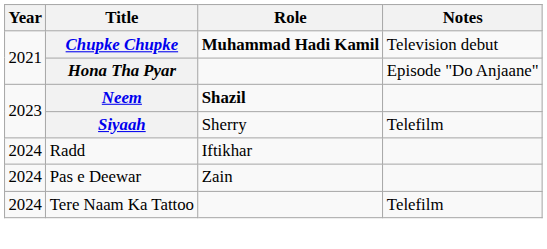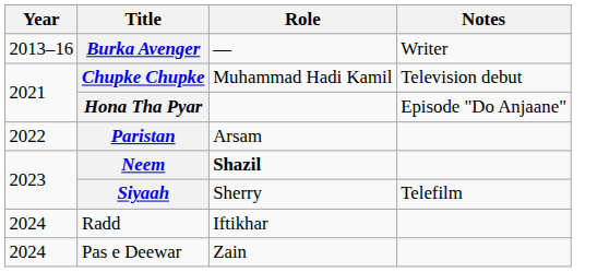 <table Class="wikitable plainrowheaders">
 <tr>
 <th>Year</th>
 <th>Title</th>
 <th>Role</th>
 <th>Notes</th>
 </tr>
 <tr>
+<td>2013–16</td>
+<th scope=row><em><a href='#'>Burka Avenger</a></em></th>
+<td>—</td>
+<td>Writer</td>
+</tr>
+<tr>
 <td rowspan="2">2021</td>
 <th scope=row><em><a href='#'>Chupke Chupke</a></em></th>
-<td><strong>Muhammad Hadi Kamil</strong></td>
+<td>Muhammad Hadi Kamil</td>
 <td>Television debut</td>
 </tr>
 <tr>
 <th scope=row><em>Hona Tha Pyar</em></th>
 <td></td>
 <td>Episode "Do Anjaane"</td>
+</tr>
+<tr>
+<td>2022</td>
+<th scope=row><em><a href='#'>Paristan</a></em></th>
+<td>Arsam</td>
+<td></td>
 </tr>
 <tr>
 <td Rowspan="2">2023</td>
 <th scope=row><em><a href='#'>Neem</a></em></th>
 <td><strong>Shazil</strong></td>
 <td></td>
 </tr>
 <tr>
 <th scope=row><a href='#'><em>Siyaah</em></a></th>
 <td>Sherry</td>
 <td>Telefilm</td>
 </tr>
 <tr>
 <td>2024</td>
 <td>Radd</td>
 <td>Iftikhar</td>
 <td></td>
 </tr>
 <tr>
 <td>2024</td>
 <td>Pas e Deewar</td>
 <td>Zain</td>
 </tr>
-<tr>
-<td>2024</td>
-<td>Tere Naam Ka Tattoo</td>
-<td></td>
-<td>Telefilm</td>
-</tr>
 </table>
